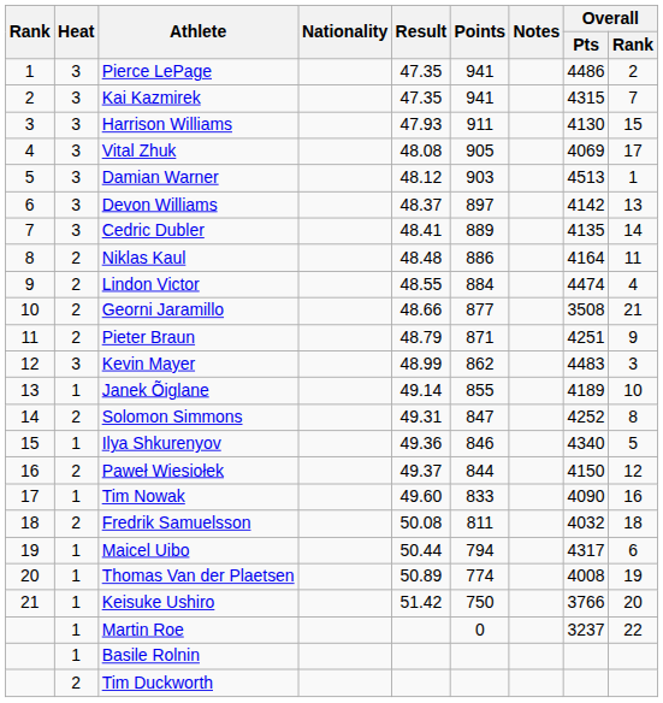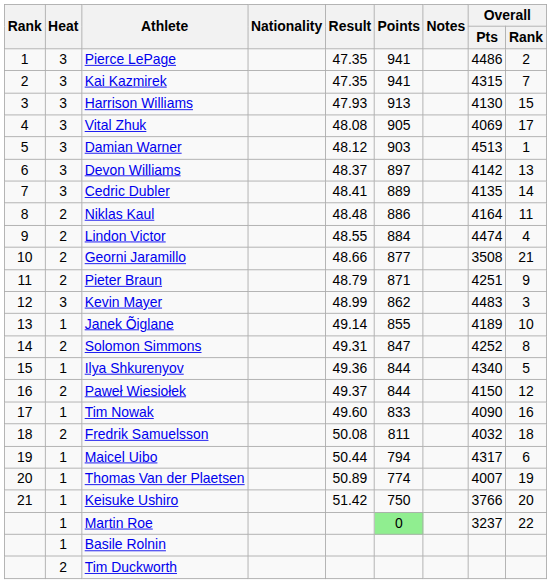 <table class="wikitable sortable" style="text-align:center">
 <tr>
 <th rowspan=2>Rank</th>
 <th rowspan=2>Heat</th>
 <th rowspan=2>Athlete</th>
 <th rowspan=2>Nationality</th>
 <th rowspan=2>Result</th>
 <th rowspan=2>Points</th>
 <th rowspan=2>Notes</th>
 <th colspan=2>Overall</th>
 </tr>
 <tr>
 <th>Pts</th>
 <th>Rank</th>
 </tr>
 <tr>
 <td>1</td>
 <td>3</td>
 <td align=left><a href='#'>Pierce LePage</a></td>
 <td align=left></td>
 <td>47.35</td>
 <td>941</td>
 <td></td>
 <td>4486</td>
 <td>2</td>
 </tr>
 <tr>
 <td>2</td>
 <td>3</td>
 <td align=left><a href='#'>Kai Kazmirek</a></td>
 <td align=left></td>
 <td>47.35</td>
 <td>941</td>
 <td></td>
 <td>4315</td>
 <td>7</td>
 </tr>
 <tr>
 <td>3</td>
 <td>3</td>
 <td align=left><a href='#'>Harrison Williams</a></td>
 <td align=left></td>
 <td>47.93</td>
-<td>911</td>
+<td>913</td>
 <td></td>
 <td>4130</td>
 <td>15</td>
 </tr>
 <tr>
 <td>4</td>
 <td>3</td>
 <td align=left><a href='#'>Vital Zhuk</a></td>
 <td align=left></td>
 <td>48.08</td>
 <td>905</td>
 <td></td>
 <td>4069</td>
 <td>17</td>
 </tr>
 <tr>
 <td>5</td>
 <td>3</td>
 <td align=left><a href='#'>Damian Warner</a></td>
 <td align=left></td>
 <td>48.12</td>
 <td>903</td>
 <td></td>
 <td>4513</td>
 <td>1</td>
 </tr>
 <tr>
 <td>6</td>
 <td>3</td>
 <td align=left><a href='#'>Devon Williams</a></td>
 <td align=left></td>
 <td>48.37</td>
 <td>897</td>
 <td></td>
 <td>4142</td>
 <td>13</td>
 </tr>
 <tr>
 <td>7</td>
 <td>3</td>
 <td align=left><a href='#'>Cedric Dubler</a></td>
 <td align=left></td>
 <td>48.41</td>
 <td>889</td>
 <td></td>
 <td>4135</td>
 <td>14</td>
 </tr>
 <tr>
 <td>8</td>
 <td>2</td>
 <td align=left><a href='#'>Niklas Kaul</a></td>
 <td align=left></td>
 <td>48.48</td>
 <td>886</td>
 <td></td>
 <td>4164</td>
 <td>11</td>
 </tr>
 <tr>
 <td>9</td>
 <td>2</td>
 <td align=left><a href='#'>Lindon Victor</a></td>
 <td align=left></td>
 <td>48.55</td>
 <td>884</td>
 <td></td>
 <td>4474</td>
 <td>4</td>
 </tr>
 <tr>
 <td>10</td>
 <td>2</td>
 <td align=left><a href='#'>Georni Jaramillo</a></td>
 <td align=left></td>
 <td>48.66</td>
 <td>877</td>
 <td></td>
 <td>3508</td>
 <td>21</td>
 </tr>
 <tr>
 <td>11</td>
 <td>2</td>
 <td align=left><a href='#'>Pieter Braun</a></td>
 <td align=left></td>
 <td>48.79</td>
 <td>871</td>
 <td></td>
 <td>4251</td>
 <td>9</td>
 </tr>
 <tr>
 <td>12</td>
 <td>3</td>
 <td align=left><a href='#'>Kevin Mayer</a></td>
 <td align=left></td>
 <td>48.99</td>
 <td>862</td>
 <td></td>
 <td>4483</td>
 <td>3</td>
 </tr>
 <tr>
 <td>13</td>
 <td>1</td>
 <td align=left><a href='#'>Janek Õiglane</a></td>
 <td align=left></td>
 <td>49.14</td>
 <td>855</td>
 <td></td>
 <td>4189</td>
 <td>10</td>
 </tr>
 <tr>
 <td>14</td>
 <td>2</td>
 <td align=left><a href='#'>Solomon Simmons</a></td>
 <td align=left></td>
 <td>49.31</td>
 <td>847</td>
 <td></td>
 <td>4252</td>
 <td>8</td>
 </tr>
 <tr>
 <td>15</td>
 <td>1</td>
 <td align=left><a href='#'>Ilya Shkurenyov</a></td>
 <td align=left></td>
 <td>49.36</td>
-<td>846</td>
+<td>844</td>
 <td></td>
 <td>4340</td>
 <td>5</td>
 </tr>
 <tr>
 <td>16</td>
 <td>2</td>
 <td align=left><a href='#'>Paweł Wiesiołek</a></td>
 <td align=left></td>
 <td>49.37</td>
 <td>844</td>
 <td></td>
 <td>4150</td>
 <td>12</td>
 </tr>
 <tr>
 <td>17</td>
 <td>1</td>
 <td align=left><a href='#'>Tim Nowak</a></td>
 <td align=left></td>
 <td>49.60</td>
 <td>833</td>
 <td></td>
 <td>4090</td>
 <td>16</td>
 </tr>
 <tr>
 <td>18</td>
 <td>2</td>
 <td align=left><a href='#'>Fredrik Samuelsson</a></td>
 <td align=left></td>
 <td>50.08</td>
 <td>811</td>
 <td></td>
 <td>4032</td>
 <td>18</td>
 </tr>
 <tr>
 <td>19</td>
 <td>1</td>
 <td align=left><a href='#'>Maicel Uibo</a></td>
 <td align=left></td>
 <td>50.44</td>
 <td>794</td>
 <td></td>
 <td>4317</td>
 <td>6</td>
 </tr>
 <tr>
 <td>20</td>
 <td>1</td>
 <td align=left><a href='#'>Thomas Van der Plaetsen</a></td>
 <td align=left></td>
 <td>50.89</td>
 <td>774</td>
 <td></td>
-<td>4008</td>
+<td>4007</td>
 <td>19</td>
 </tr>
 <tr>
 <td>21</td>
 <td>1</td>
 <td align=left><a href='#'>Keisuke Ushiro</a></td>
 <td align=left></td>
 <td>51.42</td>
 <td>750</td>
 <td></td>
 <td>3766</td>
 <td>20</td>
 </tr>
 <tr>
 <td></td>
 <td>1</td>
 <td align=left><a href='#'>Martin Roe</a></td>
 <td align=left></td>
 <td></td>
-<td>0</td>
+<td style="background: lightgreen;">0</td>
 <td></td>
 <td>3237</td>
 <td>22</td>
 </tr>
 <tr>
 <td></td>
 <td>1</td>
 <td align=left><a href='#'>Basile Rolnin</a></td>
 <td align=left></td>
 <td></td>
 <td></td>
 <td></td>
 <td></td>
 <td></td>
 </tr>
 <tr>
 <td></td>
 <td>2</td>
 <td align=left><a href='#'>Tim Duckworth</a></td>
 <td align=left></td>
 <td></td>
 <td></td>
 <td></td>
 <td></td>
 <td></td>
 </tr>
 </table>
